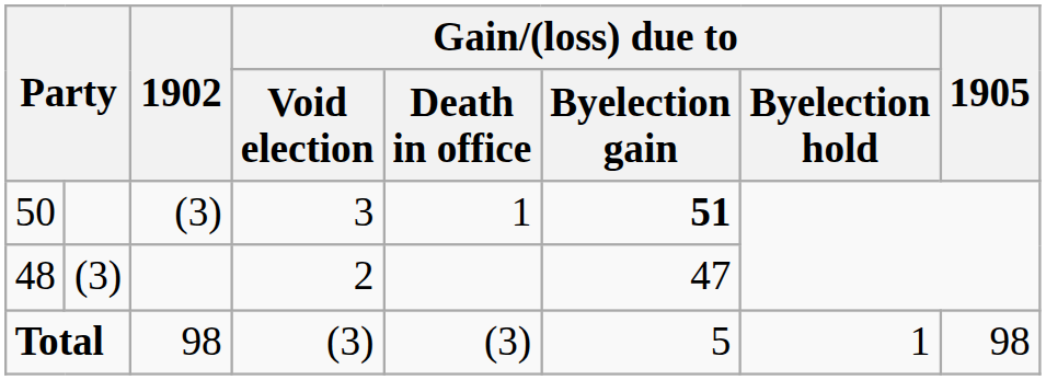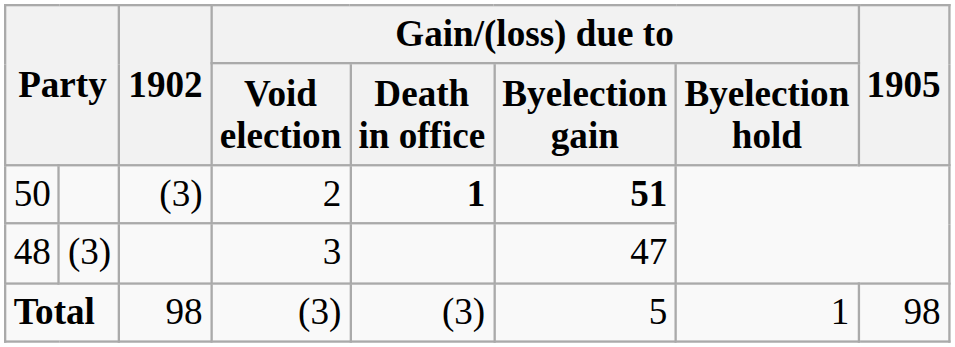 <table class="wikitable" style="text-align:right">
 <tr>
 <th rowspan="2" colspan="2">Party</th>
 <th rowspan="2">1902</th>
 <th colspan="4">Gain/(loss) due to</th>
 <th rowspan="2">1905</th>
 </tr>
 <tr>
 <th>Void<br>election</th>
 <th>Death<br>in office</th>
 <th>Byelection<br>gain</th>
 <th>Byelection<br>hold</th>
 </tr>
 <tr>
 <td>50</td>
 <td></td>
 <td>(3)</td>
-<td>3</td>
-<td>1</td>
+<td>2</td>
+<td><strong>1</strong></td>
 <td><strong>51</strong></td>
 </tr>
 <tr>
 <td>48</td>
 <td>(3)</td>
 <td></td>
-<td>2</td>
+<td>3</td>
 <td></td>
 <td>47</td>
 </tr>
 <tr>
 <td colspan="2" style="text-align:left;"><strong>Total</strong></td>
 <td>98</td>
 <td>(3)</td>
 <td>(3)</td>
 <td>5</td>
 <td>1</td>
 <td>98</td>
 </tr>
 </table>
